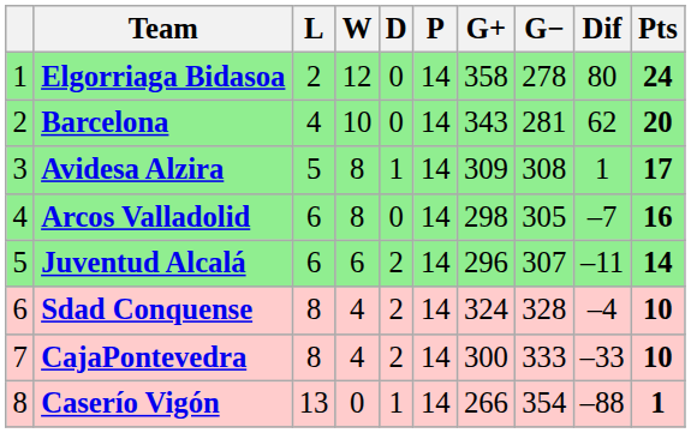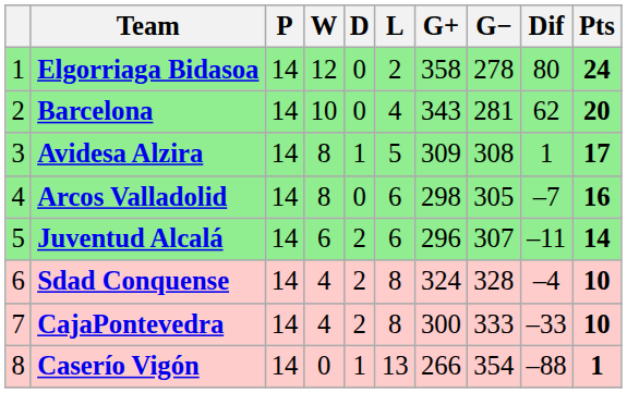 <table class="wikitable sortable" style="text-align: center;">
 <tr>
 <th align="center"></th>
 <th align="center">Team</th>
-<th align="center">L</th>
+<th align="center">P</th>
 <th align="center">W</th>
 <th align="center">D</th>
-<th align="center">P</th>
+<th align="center">L</th>
 <th align="center">G+</th>
 <th align="center">G−</th>
 <th align="center">Dif</th>
 <th align="center">Pts</th>
 </tr>
 <tr style="background: #90EE90;">
 <td>1</td>
 <td align="left"><strong><a href='#'>Elgorriaga Bidasoa</a></strong></td>
-<td>2</td>
+<td>14</td>
 <td>12</td>
 <td>0</td>
-<td>14</td>
+<td>2</td>
 <td>358</td>
 <td>278</td>
 <td>80</td>
 <td><strong>24</strong></td>
 </tr>
 <tr style="background: #90EE90;">
 <td>2</td>
 <td align="left"><strong><a href='#'>Barcelona</a></strong></td>
-<td>4</td>
+<td>14</td>
 <td>10</td>
 <td>0</td>
-<td>14</td>
+<td>4</td>
 <td>343</td>
 <td>281</td>
 <td>62</td>
 <td><strong>20</strong></td>
 </tr>
 <tr style="background: #90EE90;">
 <td>3</td>
 <td align="left"><strong><a href='#'>Avidesa Alzira</a></strong></td>
-<td>5</td>
+<td>14</td>
 <td>8</td>
 <td>1</td>
-<td>14</td>
+<td>5</td>
 <td>309</td>
 <td>308</td>
 <td>1</td>
 <td><strong>17</strong></td>
 </tr>
 <tr style="background: #90EE90;">
 <td>4</td>
 <td align="left"><strong><a href='#'>Arcos Valladolid</a></strong></td>
-<td>6</td>
+<td>14</td>
 <td>8</td>
 <td>0</td>
-<td>14</td>
+<td>6</td>
 <td>298</td>
 <td>305</td>
 <td>–7</td>
 <td><strong>16</strong></td>
 </tr>
 <tr style="background: #90EE90;">
 <td>5</td>
 <td align="left"><strong><a href='#'>Juventud Alcalá</a></strong></td>
-<td>6</td>
+<td>14</td>
 <td>6</td>
 <td>2</td>
-<td>14</td>
+<td>6</td>
 <td>296</td>
 <td>307</td>
 <td>–11</td>
 <td><strong>14</strong></td>
 </tr>
 <tr style="background: #FFCCCC;">
 <td>6</td>
 <td align="left"><strong><a href='#'>Sdad Conquense</a></strong></td>
-<td>8</td>
+<td>14</td>
 <td>4</td>
 <td>2</td>
-<td>14</td>
+<td>8</td>
 <td>324</td>
 <td>328</td>
 <td>–4</td>
 <td><strong>10</strong></td>
 </tr>
 <tr style="background:#FFCCCC">
 <td>7</td>
 <td align="left"><strong><a href='#'>CajaPontevedra</a></strong></td>
-<td>8</td>
+<td>14</td>
 <td>4</td>
 <td>2</td>
-<td>14</td>
+<td>8</td>
 <td>300</td>
 <td>333</td>
 <td>–33</td>
 <td><strong>10</strong></td>
 </tr>
 <tr style="background:#FFCCCC">
 <td>8</td>
 <td align="left"><strong><a href='#'>Caserío Vigón</a></strong></td>
-<td>13</td>
+<td>14</td>
 <td>0</td>
 <td>1</td>
-<td>14</td>
+<td>13</td>
 <td>266</td>
 <td>354</td>
 <td>–88</td>
 <td><strong>1</strong></td>
 </tr>
 </table>
